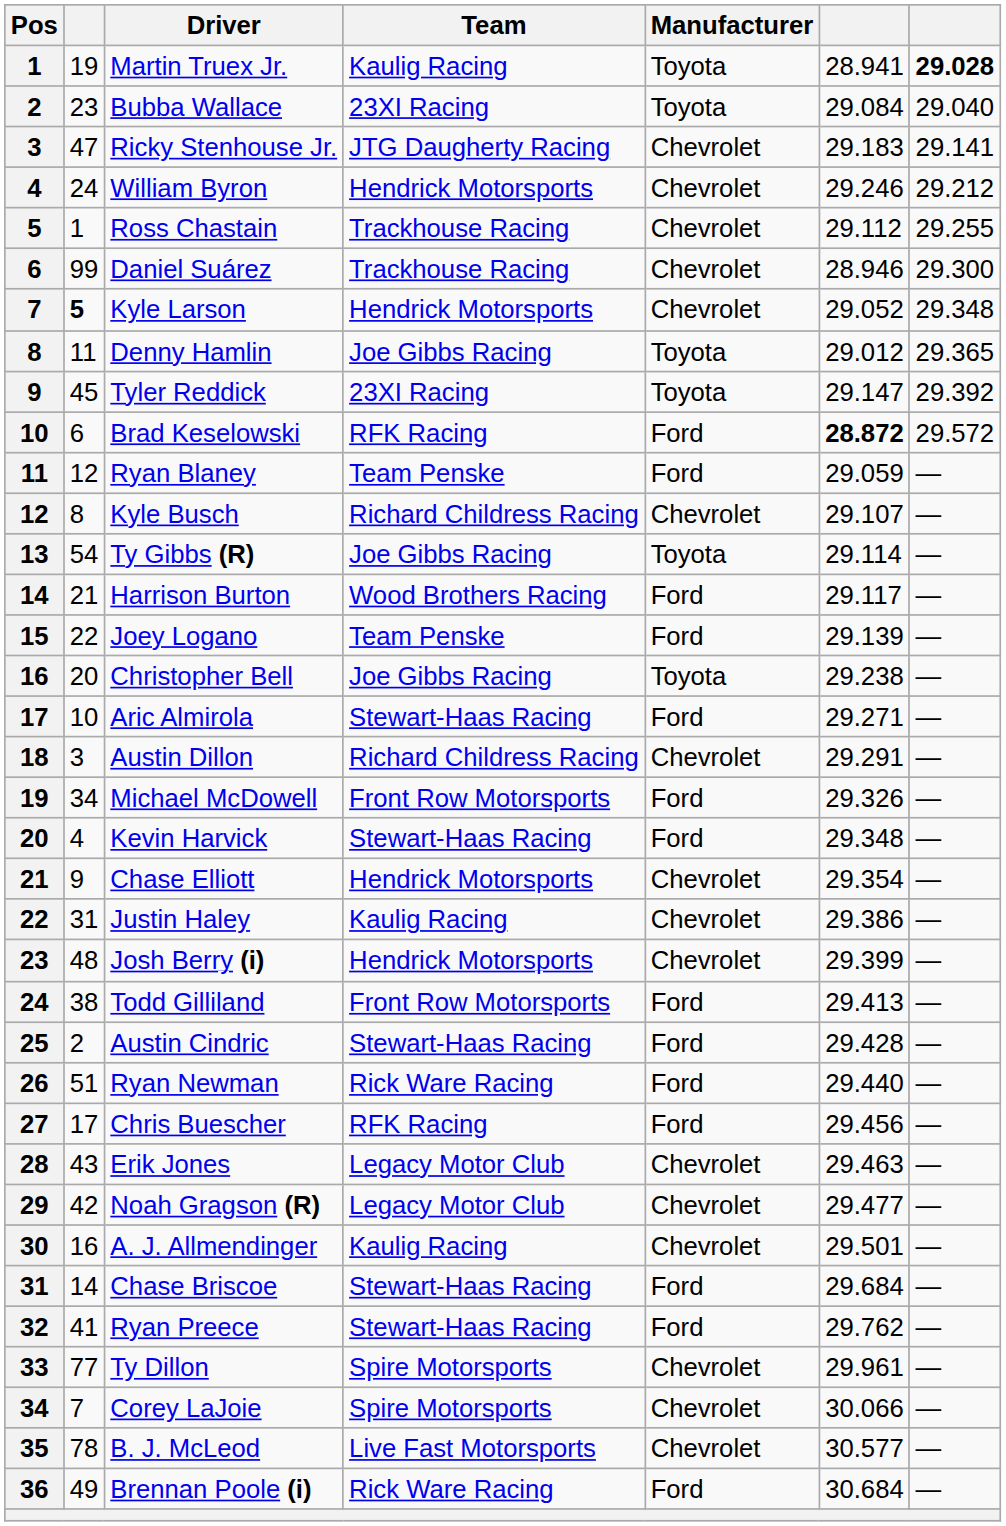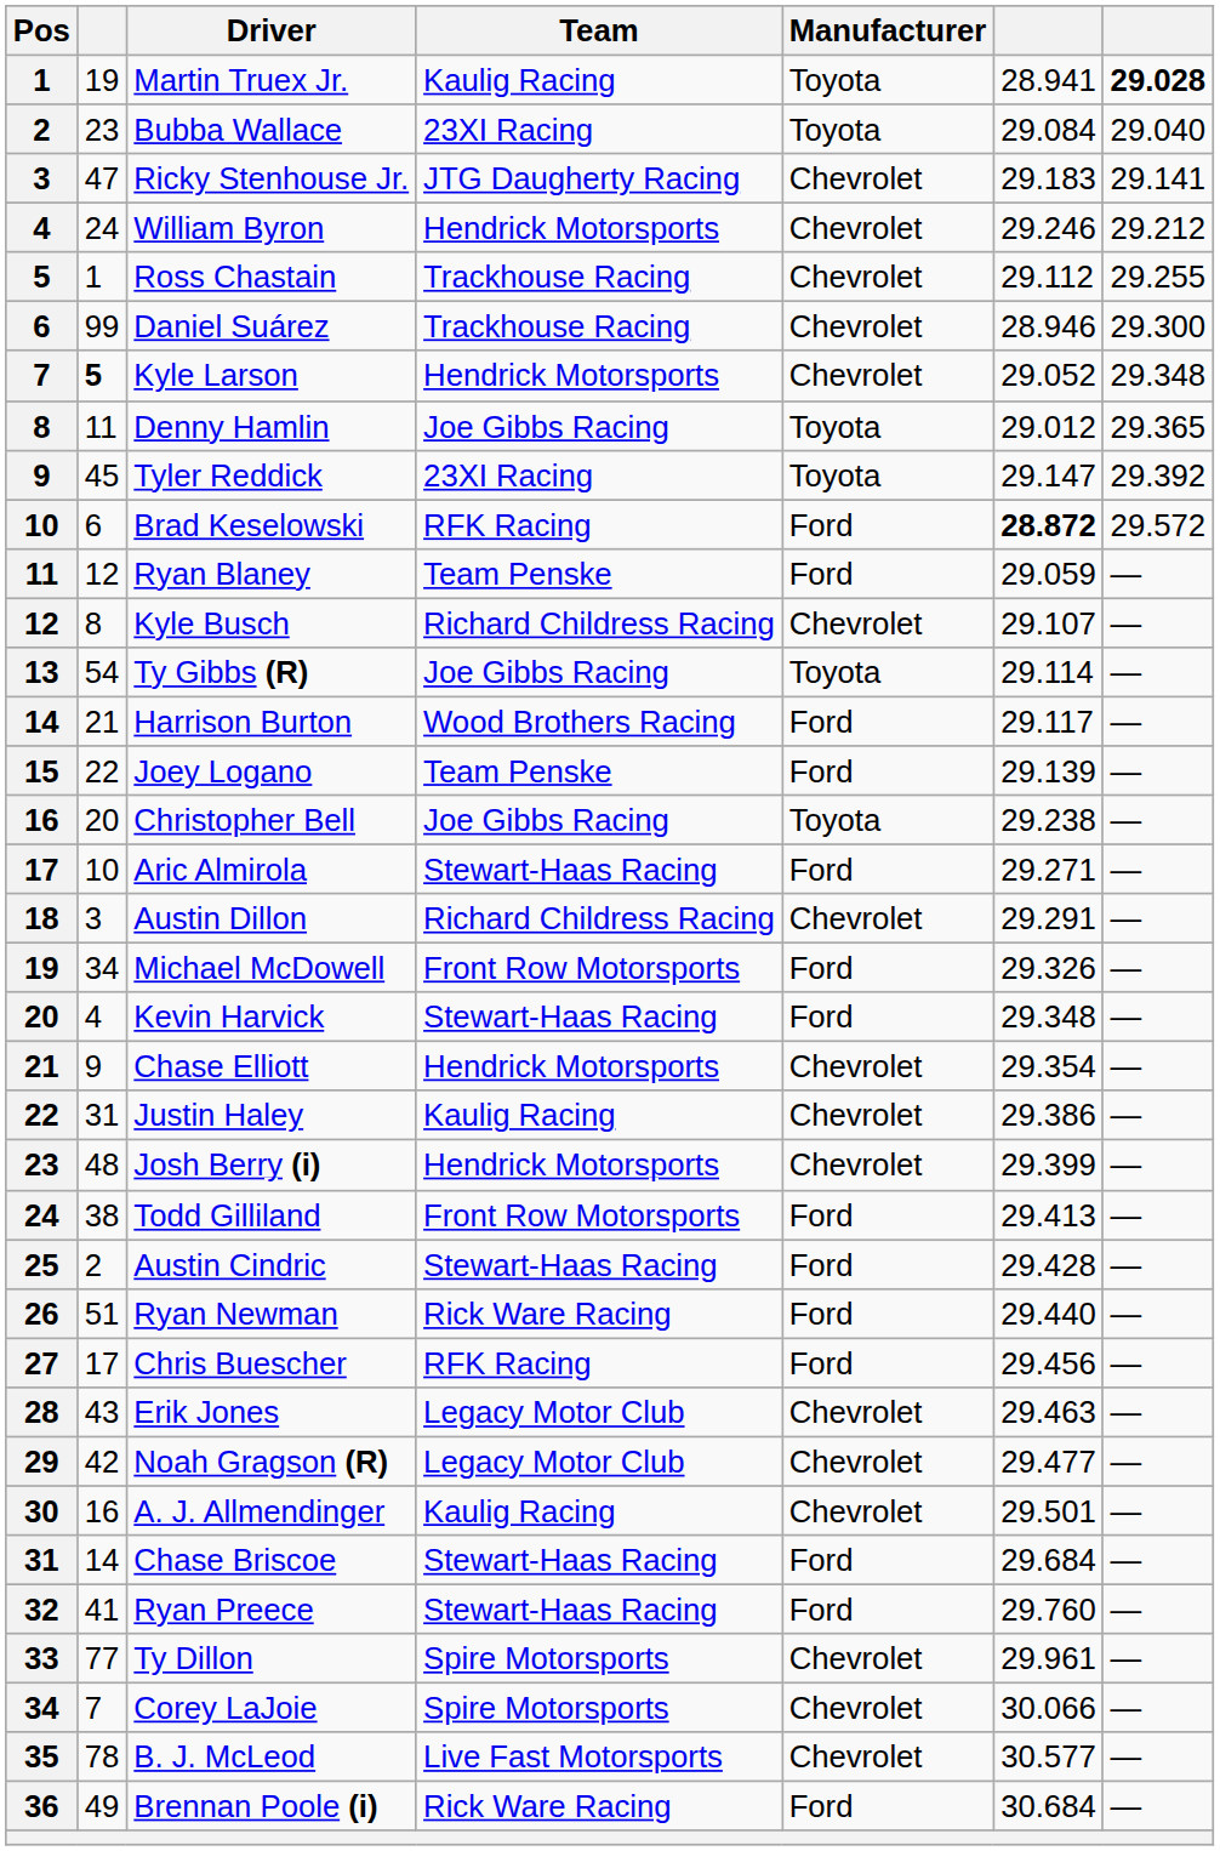 <table class="wikitable" style="font-size:95%">
 <tr>
 <th>Pos</th>
 <th></th>
 <th>Driver</th>
 <th>Team</th>
 <th>Manufacturer</th>
 <th></th>
 <th></th>
 </tr>
 <tr>
 <th>1</th>
 <td>19</td>
 <td><a href='#'>Martin Truex Jr.</a></td>
 <td><a href='#'>Kaulig Racing</a></td>
 <td>Toyota</td>
 <td>28.941</td>
 <td><strong>29.028</strong></td>
 </tr>
 <tr>
 <th>2</th>
 <td>23</td>
 <td><a href='#'>Bubba Wallace</a></td>
 <td><a href='#'>23XI Racing</a></td>
 <td>Toyota</td>
 <td>29.084</td>
 <td>29.040</td>
 </tr>
 <tr>
 <th>3</th>
 <td>47</td>
 <td><a href='#'>Ricky Stenhouse Jr.</a></td>
 <td><a href='#'>JTG Daugherty Racing</a></td>
 <td>Chevrolet</td>
 <td>29.183</td>
 <td>29.141</td>
 </tr>
 <tr>
 <th>4</th>
 <td>24</td>
 <td><a href='#'>William Byron</a></td>
 <td><a href='#'>Hendrick Motorsports</a></td>
 <td>Chevrolet</td>
 <td>29.246</td>
 <td>29.212</td>
 </tr>
 <tr>
 <th>5</th>
 <td>1</td>
 <td><a href='#'>Ross Chastain</a></td>
 <td><a href='#'>Trackhouse Racing</a></td>
 <td>Chevrolet</td>
 <td>29.112</td>
 <td>29.255</td>
 </tr>
 <tr>
 <th>6</th>
 <td>99</td>
 <td><a href='#'>Daniel Suárez</a></td>
 <td><a href='#'>Trackhouse Racing</a></td>
 <td>Chevrolet</td>
 <td>28.946</td>
 <td>29.300</td>
 </tr>
 <tr>
 <th>7</th>
 <td><strong>5</strong></td>
 <td><a href='#'>Kyle Larson</a></td>
 <td><a href='#'>Hendrick Motorsports</a></td>
 <td>Chevrolet</td>
 <td>29.052</td>
 <td>29.348</td>
 </tr>
 <tr>
 <th>8</th>
 <td>11</td>
 <td><a href='#'>Denny Hamlin</a></td>
 <td><a href='#'>Joe Gibbs Racing</a></td>
 <td>Toyota</td>
 <td>29.012</td>
 <td>29.365</td>
 </tr>
 <tr>
 <th>9</th>
 <td>45</td>
 <td><a href='#'>Tyler Reddick</a></td>
 <td><a href='#'>23XI Racing</a></td>
 <td>Toyota</td>
 <td>29.147</td>
 <td>29.392</td>
 </tr>
 <tr>
 <th>10</th>
 <td>6</td>
 <td><a href='#'>Brad Keselowski</a></td>
 <td><a href='#'>RFK Racing</a></td>
 <td>Ford</td>
 <td><strong>28.872</strong></td>
 <td>29.572</td>
 </tr>
 <tr>
 <th>11</th>
 <td>12</td>
 <td><a href='#'>Ryan Blaney</a></td>
 <td><a href='#'>Team Penske</a></td>
 <td>Ford</td>
 <td>29.059</td>
 <td>—</td>
 </tr>
 <tr>
 <th>12</th>
 <td>8</td>
 <td><a href='#'>Kyle Busch</a></td>
 <td><a href='#'>Richard Childress Racing</a></td>
 <td>Chevrolet</td>
 <td>29.107</td>
 <td>—</td>
 </tr>
 <tr>
 <th>13</th>
 <td>54</td>
 <td><a href='#'>Ty Gibbs</a> <strong>(R)</strong></td>
 <td><a href='#'>Joe Gibbs Racing</a></td>
 <td>Toyota</td>
 <td>29.114</td>
 <td>—</td>
 </tr>
 <tr>
 <th>14</th>
 <td>21</td>
 <td><a href='#'>Harrison Burton</a></td>
 <td><a href='#'>Wood Brothers Racing</a></td>
 <td>Ford</td>
 <td>29.117</td>
 <td>—</td>
 </tr>
 <tr>
 <th>15</th>
 <td>22</td>
 <td><a href='#'>Joey Logano</a></td>
 <td><a href='#'>Team Penske</a></td>
 <td>Ford</td>
 <td>29.139</td>
 <td>—</td>
 </tr>
 <tr>
 <th>16</th>
 <td>20</td>
 <td><a href='#'>Christopher Bell</a></td>
 <td><a href='#'>Joe Gibbs Racing</a></td>
 <td>Toyota</td>
 <td>29.238</td>
 <td>—</td>
 </tr>
 <tr>
 <th>17</th>
 <td>10</td>
 <td><a href='#'>Aric Almirola</a></td>
 <td><a href='#'>Stewart-Haas Racing</a></td>
 <td>Ford</td>
 <td>29.271</td>
 <td>—</td>
 </tr>
 <tr>
 <th>18</th>
 <td>3</td>
 <td><a href='#'>Austin Dillon</a></td>
 <td><a href='#'>Richard Childress Racing</a></td>
 <td>Chevrolet</td>
 <td>29.291</td>
 <td>—</td>
 </tr>
 <tr>
 <th>19</th>
 <td>34</td>
 <td><a href='#'>Michael McDowell</a></td>
 <td><a href='#'>Front Row Motorsports</a></td>
 <td>Ford</td>
 <td>29.326</td>
 <td>—</td>
 </tr>
 <tr>
 <th>20</th>
 <td>4</td>
 <td><a href='#'>Kevin Harvick</a></td>
 <td><a href='#'>Stewart-Haas Racing</a></td>
 <td>Ford</td>
 <td>29.348</td>
 <td>—</td>
 </tr>
 <tr>
 <th>21</th>
 <td>9</td>
 <td><a href='#'>Chase Elliott</a></td>
 <td><a href='#'>Hendrick Motorsports</a></td>
 <td>Chevrolet</td>
 <td>29.354</td>
 <td>—</td>
 </tr>
 <tr>
 <th>22</th>
 <td>31</td>
 <td><a href='#'>Justin Haley</a></td>
 <td><a href='#'>Kaulig Racing</a></td>
 <td>Chevrolet</td>
 <td>29.386</td>
 <td>—</td>
 </tr>
 <tr>
 <th>23</th>
 <td>48</td>
 <td><a href='#'>Josh Berry</a> <strong>(i)</strong></td>
 <td><a href='#'>Hendrick Motorsports</a></td>
 <td>Chevrolet</td>
 <td>29.399</td>
 <td>—</td>
 </tr>
 <tr>
 <th>24</th>
 <td>38</td>
 <td><a href='#'>Todd Gilliland</a></td>
 <td><a href='#'>Front Row Motorsports</a></td>
 <td>Ford</td>
 <td>29.413</td>
 <td>—</td>
 </tr>
 <tr>
 <th>25</th>
 <td>2</td>
 <td><a href='#'>Austin Cindric</a></td>
 <td><a href='#'>Stewart-Haas Racing</a></td>
 <td>Ford</td>
 <td>29.428</td>
 <td>—</td>
 </tr>
 <tr>
 <th>26</th>
 <td>51</td>
 <td><a href='#'>Ryan Newman</a></td>
 <td><a href='#'>Rick Ware Racing</a></td>
 <td>Ford</td>
 <td>29.440</td>
 <td>—</td>
 </tr>
 <tr>
 <th>27</th>
 <td>17</td>
 <td><a href='#'>Chris Buescher</a></td>
 <td><a href='#'>RFK Racing</a></td>
 <td>Ford</td>
 <td>29.456</td>
 <td>—</td>
 </tr>
 <tr>
 <th>28</th>
 <td>43</td>
 <td><a href='#'>Erik Jones</a></td>
 <td><a href='#'>Legacy Motor Club</a></td>
 <td>Chevrolet</td>
 <td>29.463</td>
 <td>—</td>
 </tr>
 <tr>
 <th>29</th>
 <td>42</td>
 <td><a href='#'>Noah Gragson</a> <strong>(R)</strong></td>
 <td><a href='#'>Legacy Motor Club</a></td>
 <td>Chevrolet</td>
 <td>29.477</td>
 <td>—</td>
 </tr>
 <tr>
 <th>30</th>
 <td>16</td>
 <td><a href='#'>A. J. Allmendinger</a></td>
 <td><a href='#'>Kaulig Racing</a></td>
 <td>Chevrolet</td>
 <td>29.501</td>
 <td>—</td>
 </tr>
 <tr>
 <th>31</th>
 <td>14</td>
 <td><a href='#'>Chase Briscoe</a></td>
 <td><a href='#'>Stewart-Haas Racing</a></td>
 <td>Ford</td>
 <td>29.684</td>
 <td>—</td>
 </tr>
 <tr>
 <th>32</th>
 <td>41</td>
 <td><a href='#'>Ryan Preece</a></td>
 <td><a href='#'>Stewart-Haas Racing</a></td>
 <td>Ford</td>
-<td>29.762</td>
+<td>29.760</td>
 <td>—</td>
 </tr>
 <tr>
 <th>33</th>
 <td>77</td>
 <td><a href='#'>Ty Dillon</a></td>
 <td><a href='#'>Spire Motorsports</a></td>
 <td>Chevrolet</td>
 <td>29.961</td>
 <td>—</td>
 </tr>
 <tr>
 <th>34</th>
 <td>7</td>
 <td><a href='#'>Corey LaJoie</a></td>
 <td><a href='#'>Spire Motorsports</a></td>
 <td>Chevrolet</td>
 <td>30.066</td>
 <td>—</td>
 </tr>
 <tr>
 <th>35</th>
 <td>78</td>
 <td><a href='#'>B. J. McLeod</a></td>
 <td><a href='#'>Live Fast Motorsports</a></td>
 <td>Chevrolet</td>
 <td>30.577</td>
 <td>—</td>
 </tr>
 <tr>
 <th>36</th>
 <td>49</td>
 <td><a href='#'>Brennan Poole</a> <strong>(i)</strong></td>
 <td><a href='#'>Rick Ware Racing</a></td>
 <td>Ford</td>
 <td>30.684</td>
 <td>—</td>
 </tr>
 <tr>
 <th colspan="7"></th>
 </tr>
 </table>
